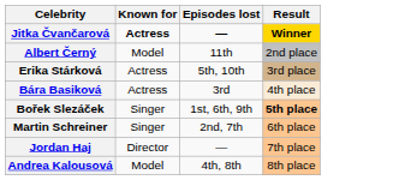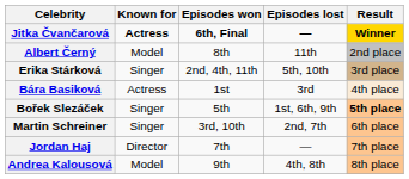 <table class="wikitable" style="text-align:center;">
 <tr>
 <th>Celebrity</th>
 <th>Known for</th>
+<th>Episodes won</th>
 <th>Episodes lost</th>
 <th>Result</th>
 </tr>
 <tr>
 <th><a href='#'>Jitka Čvančarová</a></th>
 <td><strong>Actress</strong></td>
+<td><strong>6th, Final</strong></td>
 <td><strong>—</strong></td>
 <td style="background:gold;"><strong>Winner</strong></td>
 </tr>
 <tr>
 <th><a href='#'>Albert Černý</a></th>
 <td>Model</td>
+<td>8th</td>
 <td>11th</td>
 <td style="background:silver;">2nd place</td>
 </tr>
 <tr>
 <th>Erika Stárková</th>
-<td>Actress</td>
+<td>Singer</td>
+<td>2nd, 4th, 11th</td>
 <td>5th, 10th</td>
 <td bgcolor=tan>3rd place</td>
 </tr>
 <tr>
 <th><a href='#'>Bára Basiková</a></th>
 <td>Actress</td>
+<td>1st</td>
 <td>3rd</td>
 <td style="background:antiquewhite;">4th place</td>
 </tr>
 <tr>
 <th>Bořek Slezáček</th>
 <td>Singer</td>
+<td>5th</td>
 <td>1st, 6th, 9th</td>
 <td style="background:#fdc58f;"><strong>5th place</strong></td>
 </tr>
 <tr>
 <th>Martin Schreiner</th>
 <td>Singer</td>
+<td>3rd, 10th</td>
 <td>2nd, 7th</td>
 <td style="background:#fdc58f;">6th place</td>
 </tr>
 <tr>
 <th><a href='#'>Jordan Haj</a></th>
 <td>Director</td>
+<td>7th</td>
 <td>—</td>
 <td style="background:#fdc58f;">7th place</td>
 </tr>
 <tr>
 <th><a href='#'>Andrea Kalousová</a></th>
 <td>Model</td>
+<td>9th</td>
 <td>4th, 8th</td>
 <td style="background:#fdc58f;">8th place</td>
 </tr>
 </table>
